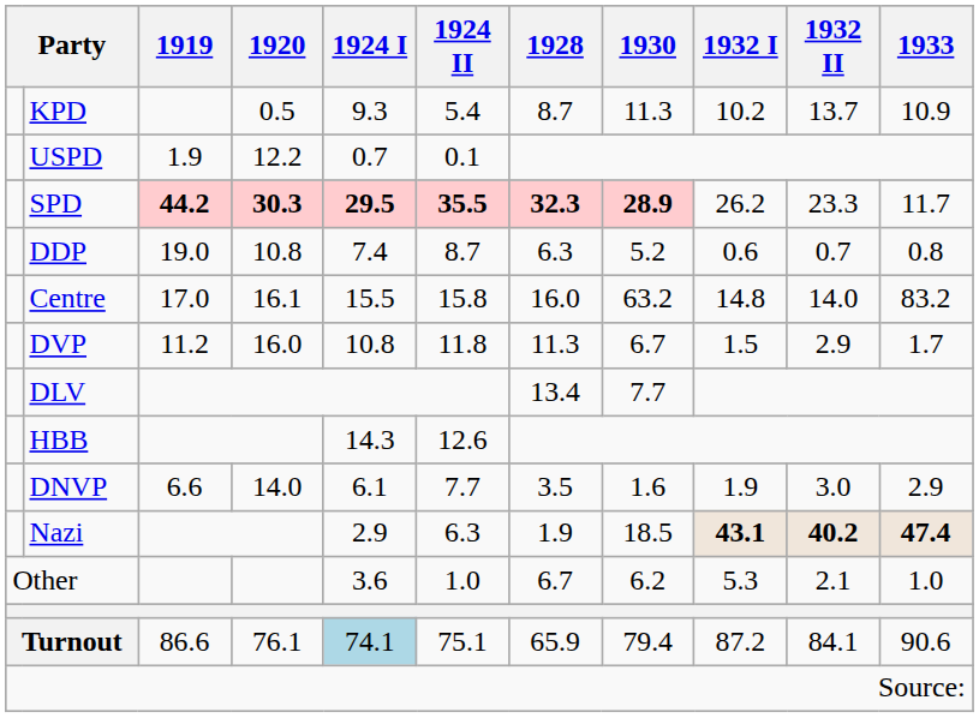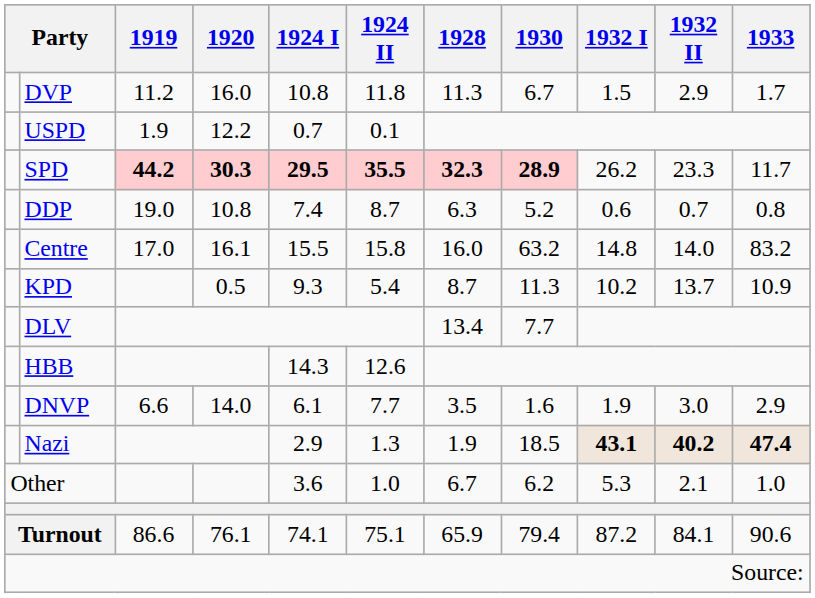 <table class=wikitable style="font-size:90%; text-align:center">
 <tr>
 <th style="width:60px" colspan=2>Party</th>
 <th style="width:40px"><a href='#'>1919</a></th>
 <th style="width:40px"><a href='#'>1920</a></th>
 <th style="width:40px"><a href='#'>1924 I</a></th>
 <th style="width:40px"><a href='#'>1924 II</a></th>
 <th style="width:40px"><a href='#'>1928</a></th>
 <th style="width:40px"><a href='#'>1930</a></th>
 <th style="width:40px"><a href='#'>1932 I</a></th>
 <th style="width:40px"><a href='#'>1932 II</a></th>
 <th style="width:40px"><a href='#'>1933</a></th>
 </tr>
 <tr>
 <td bgcolor=></td>
-<td align=left><a href='#'>KPD</a></td>
-<td></td>
-<td>0.5</td>
-<td>9.3</td>
-<td>5.4</td>
-<td>8.7</td>
+<td align=left><a href='#'>DVP</a></td>
+<td>11.2</td>
+<td>16.0</td>
+<td>10.8</td>
+<td>11.8</td>
 <td>11.3</td>
-<td>10.2</td>
-<td>13.7</td>
-<td>10.9</td>
+<td>6.7</td>
+<td>1.5</td>
+<td>2.9</td>
+<td>1.7</td>
 </tr>
 <tr>
 <td bgcolor=></td>
 <td align=left><a href='#'>USPD</a></td>
 <td>1.9</td>
 <td>12.2</td>
 <td>0.7</td>
 <td>0.1</td>
 </tr>
 <tr>
 <td bgcolor=></td>
 <td align=left><a href='#'>SPD</a></td>
 <td bgcolor=#FFCCCF><strong>44.2</strong></td>
 <td bgcolor=#FFCCCF><strong>30.3</strong></td>
 <td bgcolor=#FFCCCF><strong>29.5</strong></td>
 <td bgcolor=#FFCCCF><strong>35.5</strong></td>
 <td bgcolor=#FFCCCF><strong>32.3</strong></td>
 <td bgcolor=#FFCCCF><strong>28.9</strong></td>
 <td>26.2</td>
 <td>23.3</td>
 <td>11.7</td>
 </tr>
 <tr>
 <td bgcolor=></td>
 <td align=left><a href='#'>DDP</a></td>
 <td>19.0</td>
 <td>10.8</td>
 <td>7.4</td>
 <td>8.7</td>
 <td>6.3</td>
 <td>5.2</td>
 <td>0.6</td>
 <td>0.7</td>
 <td>0.8</td>
 </tr>
 <tr>
 <td bgcolor=></td>
 <td align=left><a href='#'>Centre</a></td>
 <td>17.0</td>
 <td>16.1</td>
 <td>15.5</td>
 <td>15.8</td>
 <td>16.0</td>
 <td>63.2</td>
 <td>14.8</td>
 <td>14.0</td>
 <td>83.2</td>
 </tr>
 <tr>
 <td bgcolor=></td>
-<td align=left><a href='#'>DVP</a></td>
-<td>11.2</td>
-<td>16.0</td>
-<td>10.8</td>
-<td>11.8</td>
+<td align=left><a href='#'>KPD</a></td>
+<td></td>
+<td>0.5</td>
+<td>9.3</td>
+<td>5.4</td>
+<td>8.7</td>
 <td>11.3</td>
-<td>6.7</td>
-<td>1.5</td>
-<td>2.9</td>
-<td>1.7</td>
+<td>10.2</td>
+<td>13.7</td>
+<td>10.9</td>
 </tr>
 <tr>
 <td bgcolor=></td>
 <td align=left><a href='#'>DLV</a></td>
 <td colspan=4></td>
 <td>13.4</td>
 <td>7.7</td>
 <td colspan=3></td>
 </tr>
 <tr>
 <td bgcolor=></td>
 <td align=left><a href='#'>HBB</a></td>
 <td colspan=2></td>
 <td>14.3</td>
 <td>12.6</td>
 </tr>
 <tr>
 <td bgcolor=></td>
 <td align=left><a href='#'>DNVP</a></td>
 <td>6.6</td>
 <td>14.0</td>
 <td>6.1</td>
 <td>7.7</td>
 <td>3.5</td>
 <td>1.6</td>
 <td>1.9</td>
 <td>3.0</td>
 <td>2.9</td>
 </tr>
 <tr>
 <td bgcolor=></td>
 <td align=left><a href='#'>Nazi</a></td>
 <td colspan=2></td>
 <td>2.9</td>
-<td>6.3</td>
+<td>1.3</td>
 <td>1.9</td>
 <td>18.5</td>
 <td bgcolor=#F0E6DB><strong>43.1</strong></td>
 <td bgcolor=#F0E6DB><strong>40.2</strong></td>
 <td bgcolor=#F0E6DB><strong>47.4</strong></td>
 </tr>
 <tr>
 <td colspan=2 align=left>Other</td>
 <td></td>
 <td></td>
 <td>3.6</td>
 <td>1.0</td>
 <td>6.7</td>
 <td>6.2</td>
 <td>5.3</td>
 <td>2.1</td>
 <td>1.0</td>
 </tr>
 <tr>
 <th colspan=11></th>
 </tr>
 <tr>
 <th colspan=2 align=left>Turnout</th>
 <td>86.6</td>
 <td>76.1</td>
-<td style="background: lightblue;">74.1</td>
+<td>74.1</td>
 <td>75.1</td>
 <td>65.9</td>
 <td>79.4</td>
 <td>87.2</td>
 <td>84.1</td>
 <td>90.6</td>
 </tr>
 <tr>
 <td colspan=11 align=right>Source: </td>
 </tr>
 </table>
